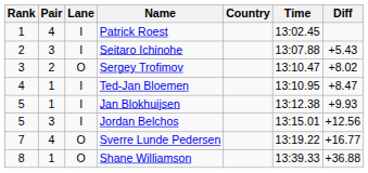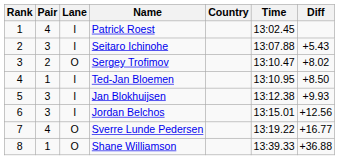 <table class="wikitable sortable" style="text-align:center">
 <tr>
 <th>Rank</th>
 <th>Pair</th>
 <th>Lane</th>
 <th>Name</th>
 <th>Country</th>
 <th>Time</th>
 <th>Diff</th>
 </tr>
 <tr>
 <td>1</td>
 <td>4</td>
 <td>I</td>
 <td align=left><a href='#'>Patrick Roest</a></td>
 <td align=left></td>
 <td>13:02.45</td>
 <td></td>
 </tr>
 <tr>
 <td>2</td>
 <td>3</td>
 <td>I</td>
 <td align=left><a href='#'>Seitaro Ichinohe</a></td>
 <td align=left></td>
 <td>13:07.88</td>
 <td>+5.43</td>
 </tr>
 <tr>
 <td>3</td>
 <td>2</td>
 <td>O</td>
 <td align=left><a href='#'>Sergey Trofimov</a></td>
 <td align=left></td>
 <td>13:10.47</td>
 <td>+8.02</td>
 </tr>
 <tr>
 <td>4</td>
 <td>1</td>
 <td>I</td>
 <td align=left><a href='#'>Ted-Jan Bloemen</a></td>
 <td align=left></td>
 <td>13:10.95</td>
-<td>+8.47</td>
+<td>+8.50</td>
 </tr>
 <tr>
 <td>5</td>
-<td>1</td>
+<td>3</td>
 <td>I</td>
 <td align=left><a href='#'>Jan Blokhuijsen</a></td>
 <td align=left></td>
 <td>13:12.38</td>
 <td>+9.93</td>
 </tr>
 <tr>
-<td>5</td>
+<td>6</td>
 <td>3</td>
 <td>I</td>
 <td align=left><a href='#'>Jordan Belchos</a></td>
 <td align=left></td>
 <td>13:15.01</td>
 <td>+12.56</td>
 </tr>
 <tr>
 <td>7</td>
 <td>4</td>
 <td>O</td>
 <td align=left><a href='#'>Sverre Lunde Pedersen</a></td>
 <td align=left></td>
 <td>13:19.22</td>
 <td>+16.77</td>
 </tr>
 <tr>
 <td>8</td>
 <td>1</td>
 <td>O</td>
 <td align=left><a href='#'>Shane Williamson</a></td>
 <td align=left></td>
 <td>13:39.33</td>
 <td>+36.88</td>
 </tr>
 </table>
